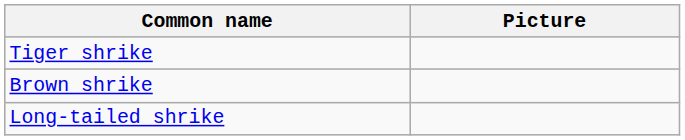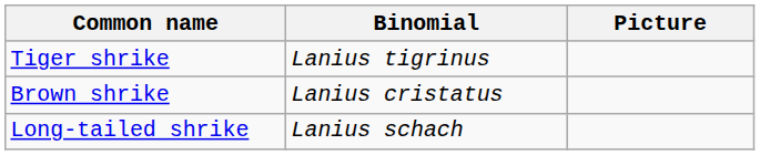 <table width=50% class="wikitable">
 <tr>
 <th width=30%>Common name</th>
+<th width=30%>Binomial</th>
 <th width=20%>Picture</th>
 </tr>
 <tr>
 <td><a href='#'>Tiger shrike</a></td>
+<td><em>Lanius tigrinus</em></td>
 <td></td>
 </tr>
 <tr>
 <td><a href='#'>Brown shrike</a></td>
+<td><em>Lanius cristatus</em></td>
 <td></td>
 </tr>
 <tr>
 <td><a href='#'>Long-tailed shrike</a></td>
+<td><em>Lanius schach</em></td>
 <td></td>
 </tr>
 </table>
